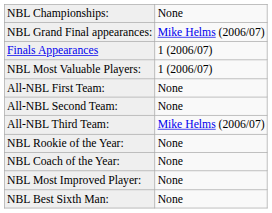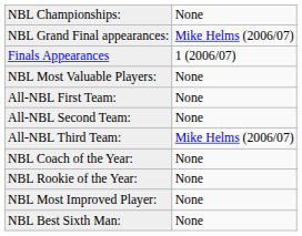 <table class="wikitable">
 <tr align=left>
 <td style="background:#efefef;">NBL Championships:</td>
 <td>None</td>
 </tr>
 <tr>
 <td style="background:#efefef;">NBL Grand Final appearances:</td>
 <td><a href='#'>Mike Helms</a> (2006/07)</td>
 </tr>
 <tr>
 <td style="background:#efefef;"><a href='#'>Finals Appearances</a></td>
 <td>1 (2006/07)</td>
 </tr>
 <tr>
 <td style="background:#efefef;">NBL Most Valuable Players:</td>
-<td>1 (2006/07)</td>
+<td>None</td>
 </tr>
 <tr>
 <td style="background:#efefef;">All-NBL First Team:</td>
 <td>None</td>
 </tr>
 <tr>
 <td style="background:#efefef;">All-NBL Second Team:</td>
 <td>None</td>
 </tr>
 <tr>
 <td style="background:#efefef;">All-NBL Third Team:</td>
 <td><a href='#'>Mike Helms</a> (2006/07)</td>
 </tr>
 <tr>
-<td style="background:#efefef;">NBL Rookie of the Year:</td>
+<td style="background:#efefef;">NBL Coach of the Year:</td>
 <td>None</td>
 </tr>
 <tr>
-<td style="background:#efefef;">NBL Coach of the Year:</td>
+<td style="background:#efefef;">NBL Rookie of the Year:</td>
 <td>None</td>
 </tr>
 <tr>
 <td style="background:#efefef;">NBL Most Improved Player:</td>
 <td>None</td>
 </tr>
 <tr>
 <td style="background:#efefef;">NBL Best Sixth Man:</td>
 <td>None</td>
 </tr>
 </table>
